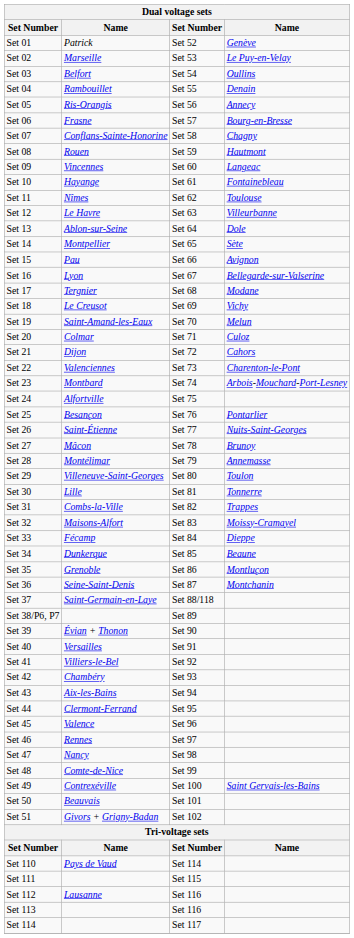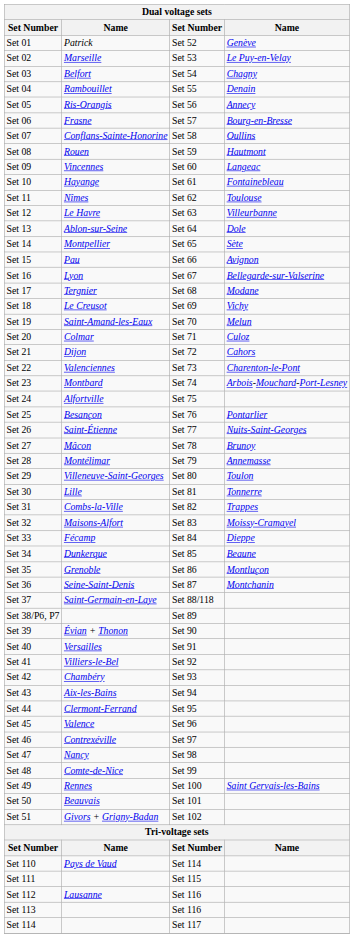 <table class=wikitable>
 <tr>
 <th Colspan=4>Dual voltage sets</th>
 </tr>
 <tr>
 <th>Set Number</th>
 <th>Name</th>
 <th>Set Number</th>
 <th>Name</th>
 </tr>
 <tr>
 <td>Set 01</td>
 <td><em>Patrick</em></td>
 <td>Set 52</td>
 <td><em><a href='#'>Genève</a></em></td>
 </tr>
 <tr>
 <td>Set 02</td>
 <td><em><a href='#'>Marseille</a></em></td>
 <td>Set 53</td>
 <td><em><a href='#'>Le Puy-en-Velay</a></em></td>
 </tr>
 <tr>
 <td>Set 03</td>
 <td><em><a href='#'>Belfort</a></em></td>
 <td>Set 54</td>
-<td><em><a href='#'>Oullins</a></em></td>
+<td><em><a href='#'>Chagny</a></em></td>
 </tr>
 <tr>
 <td>Set 04</td>
 <td><em><a href='#'>Rambouillet</a></em></td>
 <td>Set 55</td>
 <td><em><a href='#'>Denain</a></em></td>
 </tr>
 <tr>
 <td>Set 05</td>
 <td><em><a href='#'>Ris-Orangis</a></em></td>
 <td>Set 56</td>
 <td><em><a href='#'>Annecy</a></em></td>
 </tr>
 <tr>
 <td>Set 06</td>
 <td><em><a href='#'>Frasne</a></em></td>
 <td>Set 57</td>
 <td><em><a href='#'>Bourg-en-Bresse</a></em></td>
 </tr>
 <tr>
 <td>Set 07</td>
 <td><em><a href='#'>Conflans-Sainte-Honorine</a></em></td>
 <td>Set 58</td>
-<td><em><a href='#'>Chagny</a></em></td>
+<td><em><a href='#'>Oullins</a></em></td>
 </tr>
 <tr>
 <td>Set 08</td>
 <td><em><a href='#'>Rouen</a></em></td>
 <td>Set 59</td>
 <td><em><a href='#'>Hautmont</a></em></td>
 </tr>
 <tr>
 <td>Set 09</td>
 <td><em><a href='#'>Vincennes</a></em></td>
 <td>Set 60</td>
 <td><em><a href='#'>Langeac</a></em></td>
 </tr>
 <tr>
 <td>Set 10</td>
 <td><em><a href='#'>Hayange</a></em></td>
 <td>Set 61</td>
 <td><em><a href='#'>Fontainebleau</a></em></td>
 </tr>
 <tr>
 <td>Set 11</td>
 <td><em><a href='#'>Nîmes</a></em></td>
 <td>Set 62</td>
 <td><em><a href='#'>Toulouse</a></em></td>
 </tr>
 <tr>
 <td>Set 12</td>
 <td><em><a href='#'>Le Havre</a></em></td>
 <td>Set 63</td>
 <td><em><a href='#'>Villeurbanne</a></em></td>
 </tr>
 <tr>
 <td>Set 13</td>
 <td><em><a href='#'>Ablon-sur-Seine</a></em></td>
 <td>Set 64</td>
 <td><em><a href='#'>Dole</a></em></td>
 </tr>
 <tr>
 <td>Set 14</td>
 <td><em><a href='#'>Montpellier</a></em></td>
 <td>Set 65</td>
 <td><em><a href='#'>Sète</a></em></td>
 </tr>
 <tr>
 <td>Set 15</td>
 <td><em><a href='#'>Pau</a></em></td>
 <td>Set 66</td>
 <td><em><a href='#'>Avignon</a></em></td>
 </tr>
 <tr>
 <td>Set 16</td>
 <td><em><a href='#'>Lyon</a></em></td>
 <td>Set 67</td>
 <td><em><a href='#'>Bellegarde-sur-Valserine</a></em></td>
 </tr>
 <tr>
 <td>Set 17</td>
 <td><em><a href='#'>Tergnier</a></em></td>
 <td>Set 68</td>
 <td><em><a href='#'>Modane</a></em></td>
 </tr>
 <tr>
 <td>Set 18</td>
 <td><em><a href='#'>Le Creusot</a></em></td>
 <td>Set 69</td>
 <td><em><a href='#'>Vichy</a></em></td>
 </tr>
 <tr>
 <td>Set 19</td>
 <td><em><a href='#'>Saint-Amand-les-Eaux</a></em></td>
 <td>Set 70</td>
 <td><em><a href='#'>Melun</a></em></td>
 </tr>
 <tr>
 <td>Set 20</td>
 <td><em><a href='#'>Colmar</a></em></td>
 <td>Set 71</td>
 <td><em><a href='#'>Culoz</a></em></td>
 </tr>
 <tr>
 <td>Set 21</td>
 <td><em><a href='#'>Dijon</a></em></td>
 <td>Set 72</td>
 <td><em><a href='#'>Cahors</a></em></td>
 </tr>
 <tr>
 <td>Set 22</td>
 <td><em><a href='#'>Valenciennes</a></em></td>
 <td>Set 73</td>
 <td><em><a href='#'>Charenton-le-Pont</a></em></td>
 </tr>
 <tr>
 <td>Set 23</td>
 <td><em><a href='#'>Montbard</a></em></td>
 <td>Set 74</td>
 <td><em><a href='#'>Arbois</a>-<a href='#'>Mouchard</a>-<a href='#'>Port-Lesney</a></em></td>
 </tr>
 <tr>
 <td>Set 24</td>
 <td><em><a href='#'>Alfortville</a></em></td>
 <td>Set 75</td>
 <td></td>
 </tr>
 <tr>
 <td>Set 25</td>
 <td><em><a href='#'>Besançon</a></em></td>
 <td>Set 76</td>
 <td><em><a href='#'>Pontarlier</a></em></td>
 </tr>
 <tr>
 <td>Set 26</td>
 <td><em><a href='#'>Saint-Étienne</a></em></td>
 <td>Set 77</td>
 <td><em><a href='#'>Nuits-Saint-Georges</a></em></td>
 </tr>
 <tr>
 <td>Set 27</td>
 <td><em><a href='#'>Mâcon</a></em></td>
 <td>Set 78</td>
 <td><em><a href='#'>Brunoy</a></em></td>
 </tr>
 <tr>
 <td>Set 28</td>
 <td><em><a href='#'>Montélimar</a></em></td>
 <td>Set 79</td>
 <td><em><a href='#'>Annemasse</a></em></td>
 </tr>
 <tr>
 <td>Set 29</td>
 <td><em><a href='#'>Villeneuve-Saint-Georges</a></em></td>
 <td>Set 80</td>
 <td><em><a href='#'>Toulon</a></em></td>
 </tr>
 <tr>
 <td>Set 30</td>
 <td><em><a href='#'>Lille</a></em></td>
 <td>Set 81</td>
 <td><em><a href='#'>Tonnerre</a></em></td>
 </tr>
 <tr>
 <td>Set 31</td>
 <td><em><a href='#'>Combs-la-Ville</a></em></td>
 <td>Set 82</td>
 <td><em><a href='#'>Trappes</a></em></td>
 </tr>
 <tr>
 <td>Set 32</td>
 <td><em><a href='#'>Maisons-Alfort</a></em></td>
 <td>Set 83</td>
 <td><em><a href='#'>Moissy-Cramayel</a></em></td>
 </tr>
 <tr>
 <td>Set 33</td>
 <td><em><a href='#'>Fécamp</a></em></td>
 <td>Set 84</td>
 <td><em><a href='#'>Dieppe</a></em></td>
 </tr>
 <tr>
 <td>Set 34</td>
 <td><em><a href='#'>Dunkerque</a></em></td>
 <td>Set 85</td>
 <td><em><a href='#'>Beaune</a></em></td>
 </tr>
 <tr>
 <td>Set 35</td>
 <td><em><a href='#'>Grenoble</a></em></td>
 <td>Set 86</td>
 <td><em><a href='#'>Montluçon</a></em></td>
 </tr>
 <tr>
 <td>Set 36</td>
 <td><em><a href='#'>Seine-Saint-Denis</a></em></td>
 <td>Set 87</td>
 <td><em><a href='#'>Montchanin</a></em></td>
 </tr>
 <tr>
 <td>Set 37</td>
 <td><em><a href='#'>Saint-Germain-en-Laye</a></em></td>
 <td>Set 88/118</td>
 <td></td>
 </tr>
 <tr>
 <td>Set 38/P6, P7</td>
 <td></td>
 <td>Set 89</td>
 <td></td>
 </tr>
 <tr>
 <td>Set 39</td>
 <td><em><a href='#'>Évian</a> + <a href='#'>Thonon</a></em></td>
 <td>Set 90</td>
 <td></td>
 </tr>
 <tr>
 <td>Set 40</td>
 <td><em><a href='#'>Versailles</a></em></td>
 <td>Set 91</td>
 <td></td>
 </tr>
 <tr>
 <td>Set 41</td>
 <td><em><a href='#'>Villiers-le-Bel</a></em></td>
 <td>Set 92</td>
 <td></td>
 </tr>
 <tr>
 <td>Set 42</td>
 <td><em><a href='#'>Chambéry</a></em></td>
 <td>Set 93</td>
 <td></td>
 </tr>
 <tr>
 <td>Set 43</td>
 <td><em><a href='#'>Aix-les-Bains</a></em></td>
 <td>Set 94</td>
 <td></td>
 </tr>
 <tr>
 <td>Set 44</td>
 <td><em><a href='#'>Clermont-Ferrand</a></em></td>
 <td>Set 95</td>
 <td></td>
 </tr>
 <tr>
 <td>Set 45</td>
 <td><em><a href='#'>Valence</a></em></td>
 <td>Set 96</td>
 <td></td>
 </tr>
 <tr>
 <td>Set 46</td>
-<td><em><a href='#'>Rennes</a></em></td>
+<td><em><a href='#'>Contrexéville</a></em></td>
 <td>Set 97</td>
 <td></td>
 </tr>
 <tr>
 <td>Set 47</td>
 <td><em><a href='#'>Nancy</a></em></td>
 <td>Set 98</td>
 <td></td>
 </tr>
 <tr>
 <td>Set 48</td>
 <td><em><a href='#'>Comte-de-Nice</a></em></td>
 <td>Set 99</td>
 <td></td>
 </tr>
 <tr>
 <td>Set 49</td>
-<td><em><a href='#'>Contrexéville</a></em></td>
+<td><em><a href='#'>Rennes</a></em></td>
 <td>Set 100</td>
 <td><em><a href='#'>Saint Gervais-les-Bains</a></em></td>
 </tr>
 <tr>
 <td>Set 50</td>
 <td><em><a href='#'>Beauvais</a></em></td>
 <td>Set 101</td>
 <td></td>
 </tr>
 <tr>
 <td>Set 51</td>
 <td><em><a href='#'>Givors</a> + <a href='#'>Grigny-Badan</a></em></td>
 <td>Set 102</td>
 <td></td>
 </tr>
 <tr>
 <th Colspan=4>Tri-voltage sets</th>
 </tr>
 <tr>
 <th>Set Number</th>
 <th>Name</th>
 <th>Set Number</th>
 <th>Name</th>
 </tr>
 <tr>
 <td>Set 110</td>
 <td><em><a href='#'>Pays de Vaud</a></em></td>
 <td>Set 114</td>
 <td></td>
 </tr>
 <tr>
 <td>Set 111</td>
 <td></td>
 <td>Set 115</td>
 <td></td>
 </tr>
 <tr>
 <td>Set 112</td>
 <td><em><a href='#'>Lausanne</a></em></td>
 <td>Set 116</td>
 <td></td>
 </tr>
 <tr>
 <td>Set 113</td>
 <td></td>
 <td>Set 116</td>
 <td></td>
 </tr>
 <tr>
 <td>Set 114</td>
 <td></td>
 <td>Set 117</td>
 <td></td>
 </tr>
 <tr>
 </tr>
 </table>
